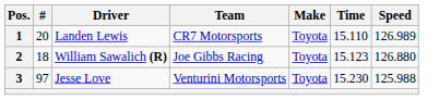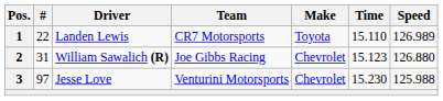 <table class="wikitable" style="font-size:95%">
 <tr>
 <th>Pos.</th>
 <th>#</th>
 <th>Driver</th>
 <th>Team</th>
 <th>Make</th>
 <th>Time</th>
 <th>Speed</th>
 </tr>
 <tr>
 <th>1</th>
-<td>20</td>
+<td>22</td>
 <td><a href='#'>Landen Lewis</a></td>
 <td><a href='#'>CR7 Motorsports</a></td>
 <td><a href='#'>Toyota</a></td>
 <td>15.110</td>
 <td>126.989</td>
 </tr>
 <tr>
 <th>2</th>
-<td>18</td>
+<td>31</td>
 <td><a href='#'>William Sawalich</a> <strong>(R)</strong></td>
 <td><a href='#'>Joe Gibbs Racing</a></td>
-<td><a href='#'>Toyota</a></td>
+<td><a href='#'>Chevrolet</a></td>
 <td>15.123</td>
 <td>126.880</td>
 </tr>
 <tr>
 <th>3</th>
 <td>97</td>
 <td><a href='#'>Jesse Love</a></td>
 <td><a href='#'>Venturini Motorsports</a></td>
-<td><a href='#'>Toyota</a></td>
+<td><a href='#'>Chevrolet</a></td>
 <td>15.230</td>
 <td>125.988</td>
 </tr>
 <tr>
 <th colspan="7"></th>
 </tr>
 </table>
